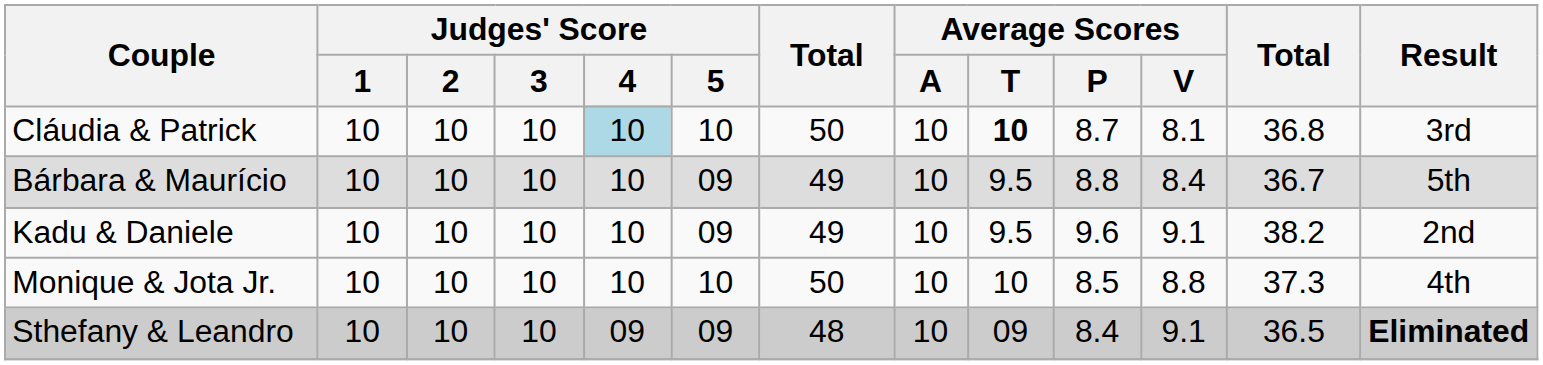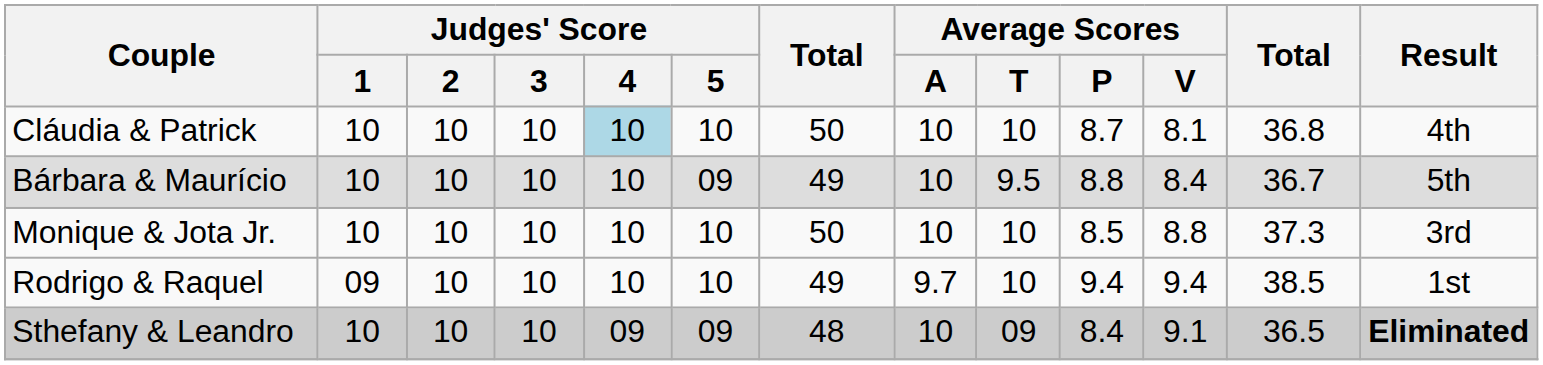 <table class="wikitable" style="text-align:center;">
 <tr>
 <th rowspan=2 width="150">Couple</th>
 <th colspan=5 width="180">Judges' Score</th>
 <th rowspan=2 width="060">Total</th>
 <th colspan=4 width="160">Average Scores</th>
 <th rowspan=2 width="060">Total</th>
 <th rowspan=2 width="060">Result</th>
 </tr>
 <tr>
 <th width="37">1</th>
 <th width="37">2</th>
 <th width="37">3</th>
 <th width="37">4</th>
 <th width="37">5</th>
 <th>A</th>
 <th>T</th>
 <th>P</th>
 <th>V</th>
 </tr>
 <tr>
 <td align="left">Cláudia & Patrick</td>
 <td>10</td>
 <td>10</td>
 <td>10</td>
 <td style="background: lightblue;">10</td>
 <td>10</td>
 <td>50</td>
 <td>10</td>
-<td><strong>10</strong></td>
+<td>10</td>
 <td>8.7</td>
 <td>8.1</td>
 <td>36.8</td>
-<td>3rd</td>
+<td>4th</td>
 </tr>
 <tr bgcolor="DDDDDD">
 <td align="left">Bárbara & Maurício</td>
 <td>10</td>
 <td>10</td>
 <td>10</td>
 <td>10</td>
 <td>09</td>
 <td>49</td>
 <td>10</td>
 <td>9.5</td>
 <td>8.8</td>
 <td>8.4</td>
 <td>36.7</td>
 <td>5th</td>
 </tr>
 <tr>
-<td align="left">Kadu & Daniele</td>
-<td>10</td>
-<td>10</td>
-<td>10</td>
-<td>10</td>
-<td>09</td>
-<td>49</td>
-<td>10</td>
-<td>9.5</td>
-<td>9.6</td>
-<td>9.1</td>
-<td>38.2</td>
-<td>2nd</td>
-</tr>
-<tr>
 <td align="left">Monique & Jota Jr.</td>
 <td>10</td>
 <td>10</td>
 <td>10</td>
 <td>10</td>
 <td>10</td>
 <td>50</td>
 <td>10</td>
 <td>10</td>
 <td>8.5</td>
 <td>8.8</td>
 <td>37.3</td>
-<td>4th</td>
+<td>3rd</td>
+</tr>
+<tr>
+<td align="left">Rodrigo & Raquel</td>
+<td>09</td>
+<td>10</td>
+<td>10</td>
+<td>10</td>
+<td>10</td>
+<td>49</td>
+<td>9.7</td>
+<td>10</td>
+<td>9.4</td>
+<td>9.4</td>
+<td>38.5</td>
+<td>1st</td>
 </tr>
 <tr bgcolor="CCCCCC">
 <td align="left">Sthefany & Leandro</td>
 <td>10</td>
 <td>10</td>
 <td>10</td>
 <td>09</td>
 <td>09</td>
 <td>48</td>
 <td>10</td>
 <td>09</td>
 <td>8.4</td>
 <td>9.1</td>
 <td>36.5</td>
 <td><strong>Eliminated</strong></td>
 </tr>
 <tr>
 </tr>
 </table>
